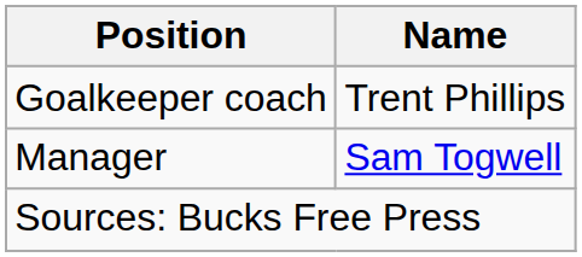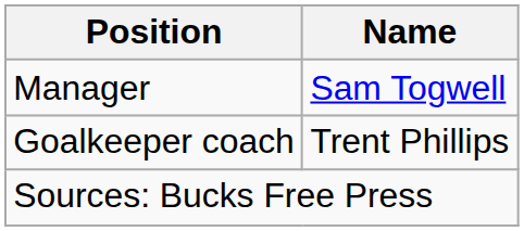 <table class=wikitable>
 <tr>
 <th>Position</th>
 <th>Name</th>
 </tr>
 <tr>
+<td>Manager</td>
+<td><a href='#'>Sam Togwell</a></td>
+</tr>
+<tr>
 <td>Goalkeeper coach</td>
 <td>Trent Phillips</td>
-</tr>
-<tr>
-<td>Manager</td>
-<td><a href='#'>Sam Togwell</a></td>
 </tr>
 <tr>
 <td colspan=2>Sources: Bucks Free Press</td>
 </tr>
 </table>
